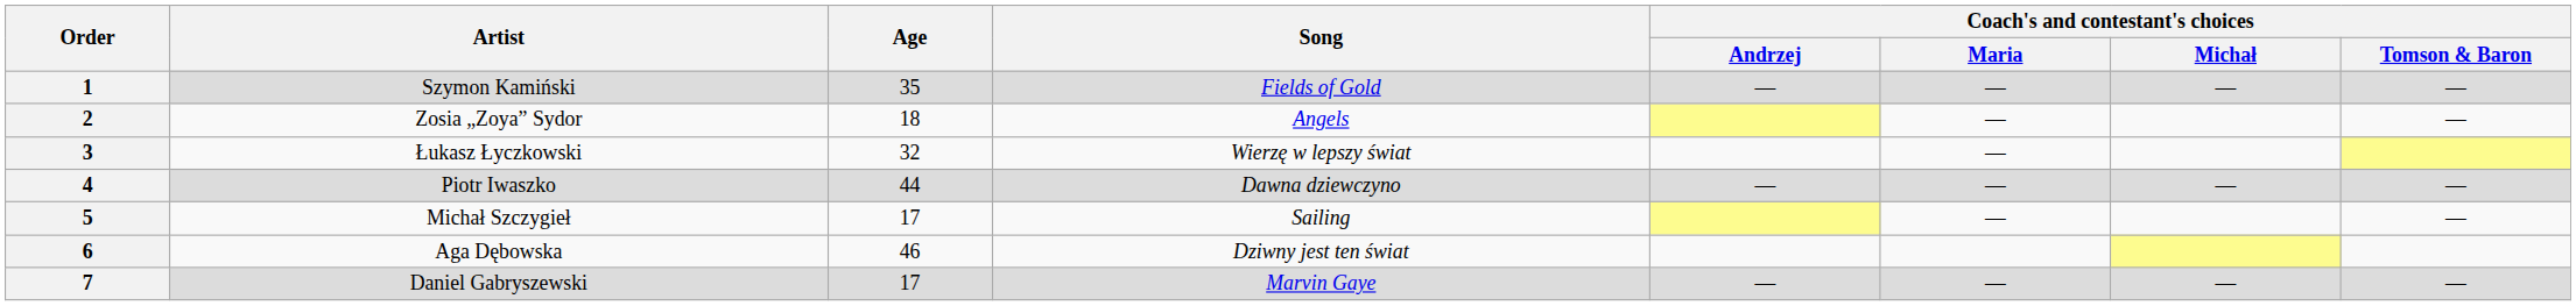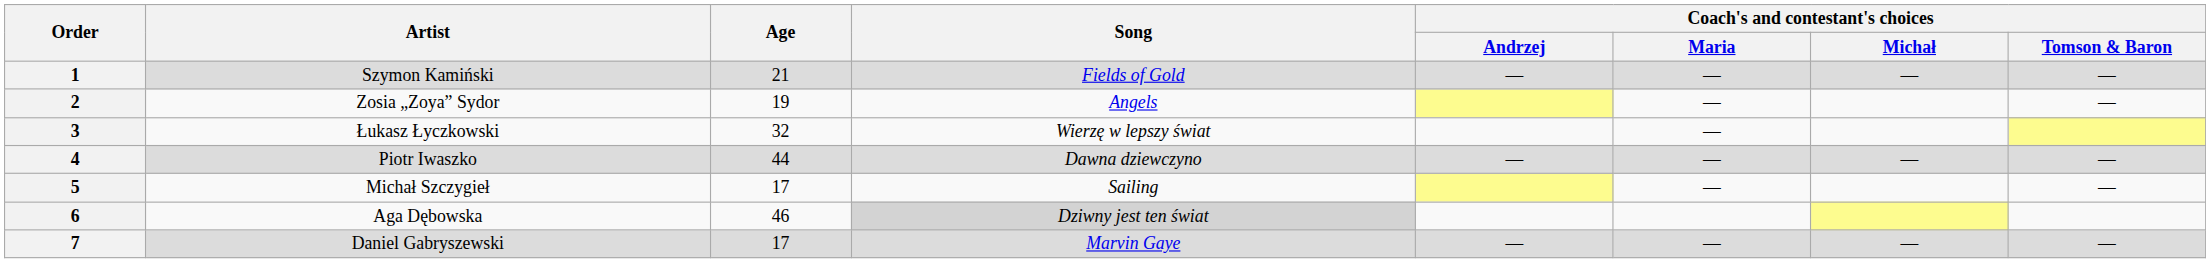 <table class="wikitable" style="text-align:center; width:100%;">
 <tr>
 <th scope="col" rowspan="2" style="width:05%;">Order</th>
 <th scope="col" rowspan="2" style="width:20%;">Artist</th>
 <th scope="col" rowspan="2" style="width:05%;">Age</th>
 <th scope="col" rowspan="2" style="width:20%;">Song</th>
 <th scope="col" colspan="5" style="width:32%;">Coach's and contestant's choices</th>
 </tr>
 <tr>
 <th style="width:07%;"><a href='#'>Andrzej</a></th>
 <th style="width:07%;"><a href='#'>Maria</a></th>
 <th style="width:07%;"><a href='#'>Michał</a></th>
 <th style="width:07%;"><a href='#'>Tomson & Baron</a></th>
 </tr>
 <tr>
 <th>1</th>
 <td style="background:#DCDCDC;">Szymon Kamiński</td>
-<td style="background:#DCDCDC;">35</td>
+<td style="background:#DCDCDC;">21</td>
 <td style="background:#DCDCDC;"><em><a href='#'>Fields of Gold</a></em></td>
 <td style="background:#DCDCDC;">—</td>
 <td style="background:#DCDCDC;">—</td>
 <td style="background:#DCDCDC;">—</td>
 <td style="background:#DCDCDC;">—</td>
 </tr>
 <tr>
 <th>2</th>
 <td>Zosia „Zoya” Sydor</td>
-<td>18</td>
+<td>19</td>
 <td><em><a href='#'>Angels</a></em></td>
 <td style="background:#fdfc8f;"><strong></strong></td>
 <td>—</td>
 <td><strong></strong></td>
 <td>—</td>
 </tr>
 <tr>
 <th>3</th>
 <td>Łukasz Łyczkowski</td>
 <td>32</td>
 <td><em>Wierzę w lepszy świat</em></td>
 <td><strong></strong></td>
 <td>—</td>
 <td><strong></strong></td>
 <td style="background:#fdfc8f;"><strong></strong></td>
 </tr>
 <tr>
 <th>4</th>
 <td style="background:#DCDCDC;">Piotr Iwaszko</td>
 <td style="background:#DCDCDC;">44</td>
 <td style="background:#DCDCDC;"><em>Dawna dziewczyno</em></td>
 <td style="background:#DCDCDC;">—</td>
 <td style="background:#DCDCDC;">—</td>
 <td style="background:#DCDCDC;">—</td>
 <td style="background:#DCDCDC;">—</td>
 </tr>
 <tr>
 <th>5</th>
 <td>Michał Szczygieł</td>
 <td>17</td>
 <td><em>Sailing</em></td>
 <td style="background:#fdfc8f;"><strong></strong></td>
 <td>—</td>
 <td><strong></strong></td>
 <td>—</td>
 </tr>
 <tr>
 <th>6</th>
 <td>Aga Dębowska</td>
 <td>46</td>
-<td><em>Dziwny jest ten świat</em></td>
+<td style="background: lightgrey;"><em>Dziwny jest ten świat</em></td>
 <td><strong></strong></td>
 <td><strong></strong></td>
 <td style="background:#fdfc8f;"><strong></strong></td>
 <td><strong></strong></td>
 </tr>
 <tr>
 <th>7</th>
 <td style="background:#DCDCDC;">Daniel Gabryszewski</td>
 <td style="background:#DCDCDC;">17</td>
 <td style="background:#DCDCDC;"><em><a href='#'>Marvin Gaye</a></em></td>
 <td style="background:#DCDCDC;">—</td>
 <td style="background:#DCDCDC;">—</td>
 <td style="background:#DCDCDC;">—</td>
 <td style="background:#DCDCDC;">—</td>
 </tr>
 </table>
